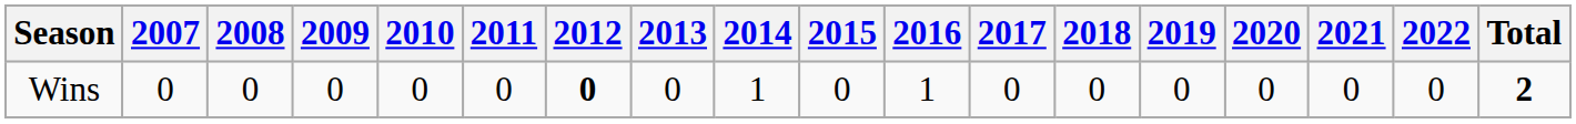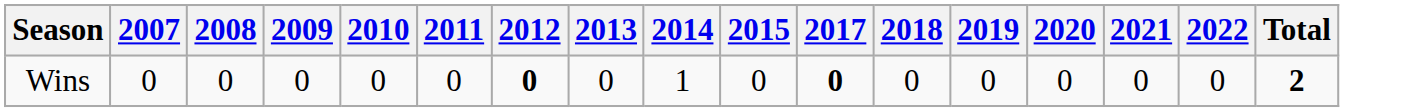 <table class=wikitable style=font-size:96%>
 <tr>
 <th>Season</th>
 <th><a href='#'>2007</a></th>
 <th><a href='#'>2008</a></th>
 <th><a href='#'>2009</a></th>
 <th><a href='#'>2010</a></th>
 <th><a href='#'>2011</a></th>
 <th><a href='#'>2012</a></th>
 <th><a href='#'>2013</a></th>
 <th><a href='#'>2014</a></th>
 <th><a href='#'>2015</a></th>
-<th><a href='#'>2016</a></th>
 <th><a href='#'>2017</a></th>
 <th><a href='#'>2018</a></th>
 <th><a href='#'>2019</a></th>
 <th><a href='#'>2020</a></th>
 <th><a href='#'>2021</a></th>
 <th><a href='#'>2022</a></th>
 <th>Total</th>
 </tr>
 <tr align=center>
 <td>Wins</td>
 <td>0</td>
 <td>0</td>
 <td>0</td>
 <td>0</td>
 <td>0</td>
 <td><strong>0</strong></td>
 <td>0</td>
 <td>1</td>
 <td>0</td>
-<td>1</td>
-<td>0</td>
+<td><strong>0</strong></td>
 <td>0</td>
 <td>0</td>
 <td>0</td>
 <td>0</td>
 <td>0</td>
 <td><strong>2</strong></td>
 </tr>
 </table>
